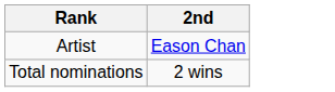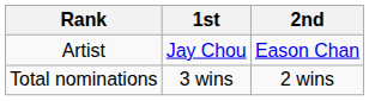 <table class="wikitable">
 <tr>
 <th>Rank</th>
+<th>1st</th>
 <th>2nd</th>
 </tr>
 <tr align="center">
 <td>Artist</td>
+<td><a href='#'>Jay Chou</a></td>
 <td><a href='#'>Eason Chan</a></td>
 </tr>
 <tr align="center">
 <td>Total nominations</td>
+<td>3 wins</td>
 <td>2 wins</td>
 </tr>
 </table>
